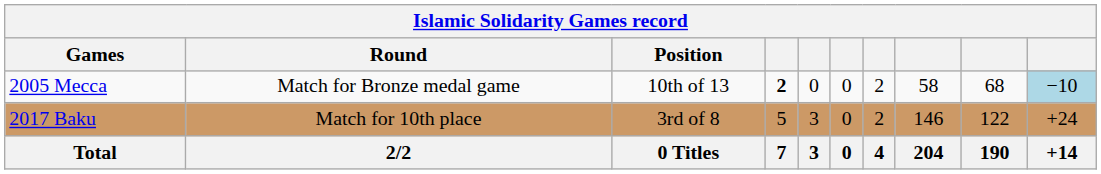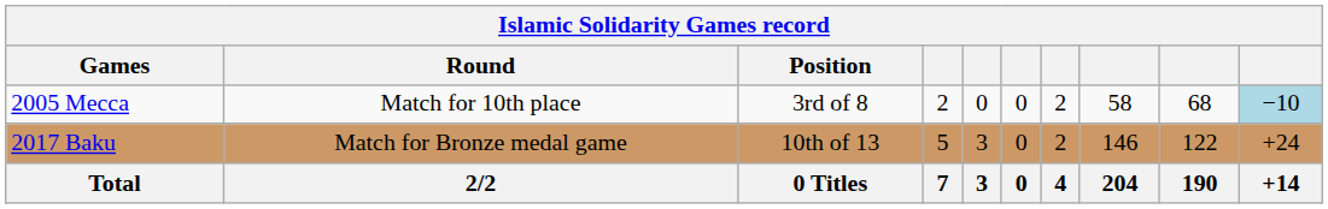 <table class="wikitable" width=50% style="text-align: center;font-size:90%;">
 <tr>
 <th colspan=10><a href='#'>Islamic Solidarity Games record</a></th>
 </tr>
 <tr>
 <th>Games</th>
 <th>Round</th>
 <th>Position</th>
 <th></th>
 <th></th>
 <th></th>
 <th></th>
 <th></th>
 <th></th>
 <th></th>
 </tr>
 <tr>
 <td style="text-align: left;"> <a href='#'>2005 Mecca</a></td>
-<td>Match for Bronze medal game</td>
-<td>10th of 13</td>
-<td><strong>2</strong></td>
+<td>Match for 10th place</td>
+<td>3rd of 8</td>
+<td>2</td>
 <td>0</td>
 <td>0</td>
 <td>2</td>
 <td>58</td>
 <td>68</td>
 <td style="background: lightblue;">−10</td>
 </tr>
 <tr bgcolor="#cc9966">
 <td style="text-align: left;"> <a href='#'>2017 Baku</a></td>
-<td>Match for 10th place</td>
-<td>3rd of 8</td>
+<td>Match for Bronze medal game</td>
+<td>10th of 13</td>
 <td>5</td>
 <td>3</td>
 <td>0</td>
 <td>2</td>
 <td>146</td>
 <td>122</td>
 <td>+24</td>
 </tr>
 <tr>
 <th>Total</th>
 <th>2/2</th>
 <th>0 Titles</th>
 <th>7</th>
 <th>3</th>
 <th>0</th>
 <th>4</th>
 <th>204</th>
 <th>190</th>
 <th>+14</th>
 </tr>
 </table>
